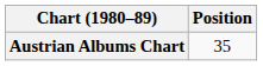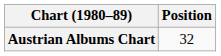 <table class="wikitable plainrowheaders" style="text-align:center;">
 <tr>
 <th>Chart (1980–89)</th>
 <th>Position</th>
 </tr>
 <tr>
 <th scope="row">Austrian Albums Chart</th>
-<td>35</td>
+<td>32</td>
 </tr>
 </table>
